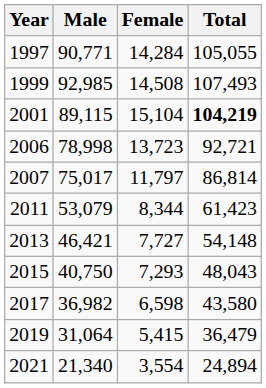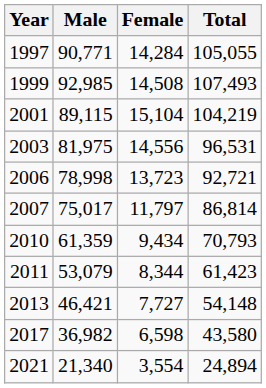 <table class="wikitable sortable mw-datatable static-row-numbers sort-under sticky-table-head sticky-table-col1" style=text-align:right;>
 <tr>
 <th>Year</th>
 <th>Male</th>
 <th>Female</th>
 <th>Total</th>
 </tr>
 <tr>
 <td>1997</td>
 <td>90,771</td>
 <td>14,284</td>
 <td>105,055</td>
 </tr>
 <tr>
 <td>1999</td>
 <td>92,985</td>
 <td>14,508</td>
 <td>107,493</td>
 </tr>
 <tr>
 <td>2001</td>
 <td>89,115</td>
 <td>15,104</td>
-<td><strong>104,219</strong></td>
+<td>104,219</td>
+</tr>
+<tr>
+<td>2003</td>
+<td>81,975</td>
+<td>14,556</td>
+<td>96,531</td>
 </tr>
 <tr>
 <td>2006</td>
 <td>78,998</td>
 <td>13,723</td>
 <td>92,721</td>
 </tr>
 <tr>
 <td>2007</td>
 <td>75,017</td>
 <td>11,797</td>
 <td>86,814</td>
 </tr>
 <tr>
+<td>2010</td>
+<td>61,359</td>
+<td>9,434</td>
+<td>70,793</td>
+</tr>
+<tr>
 <td>2011</td>
 <td>53,079</td>
 <td>8,344</td>
 <td>61,423</td>
 </tr>
 <tr>
 <td>2013</td>
 <td>46,421</td>
 <td>7,727</td>
 <td>54,148</td>
 </tr>
 <tr>
-<td>2015</td>
-<td>40,750</td>
-<td>7,293</td>
-<td>48,043</td>
-</tr>
-<tr>
 <td>2017</td>
 <td>36,982</td>
 <td>6,598</td>
 <td>43,580</td>
-</tr>
-<tr>
-<td>2019</td>
-<td>31,064</td>
-<td>5,415</td>
-<td>36,479</td>
 </tr>
 <tr>
 <td>2021</td>
 <td>21,340</td>
 <td>3,554</td>
 <td>24,894</td>
 </tr>
 </table>
